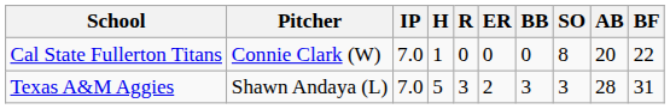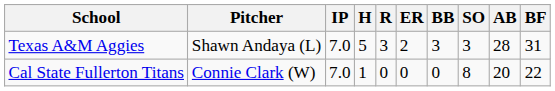 <table class="wikitable">
 <tr style="text-align:center; background:#f2f2f2;">
 <th>School</th>
 <th>Pitcher</th>
 <th>IP</th>
 <th>H</th>
 <th>R</th>
 <th>ER</th>
 <th>BB</th>
 <th>SO</th>
 <th>AB</th>
 <th>BF</th>
 </tr>
 <tr>
+<td><a href='#'>Texas A&M Aggies</a></td>
+<td>Shawn Andaya (L)</td>
+<td>7.0</td>
+<td>5</td>
+<td>3</td>
+<td>2</td>
+<td>3</td>
+<td>3</td>
+<td>28</td>
+<td>31</td>
+</tr>
+<tr>
 <td><a href='#'>Cal State Fullerton Titans</a></td>
 <td><a href='#'>Connie Clark</a> (W)</td>
 <td>7.0</td>
 <td>1</td>
 <td>0</td>
 <td>0</td>
 <td>0</td>
 <td>8</td>
 <td>20</td>
 <td>22</td>
 </tr>
-<tr>
-<td><a href='#'>Texas A&M Aggies</a></td>
-<td>Shawn Andaya (L)</td>
-<td>7.0</td>
-<td>5</td>
-<td>3</td>
-<td>2</td>
-<td>3</td>
-<td>3</td>
-<td>28</td>
-<td>31</td>
-</tr>
 </table>
